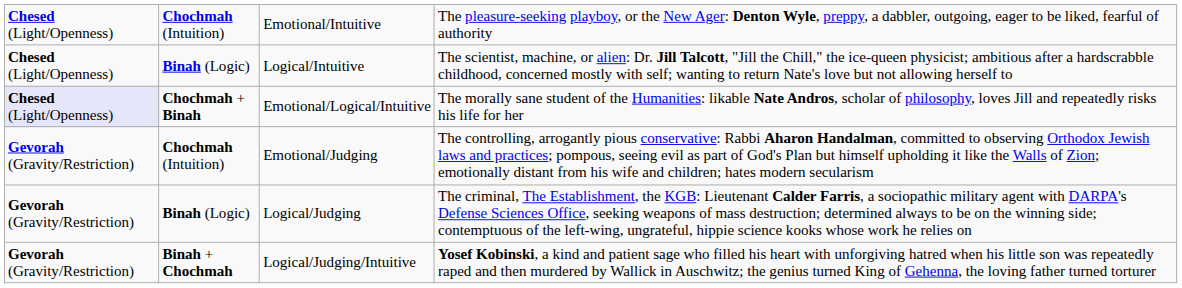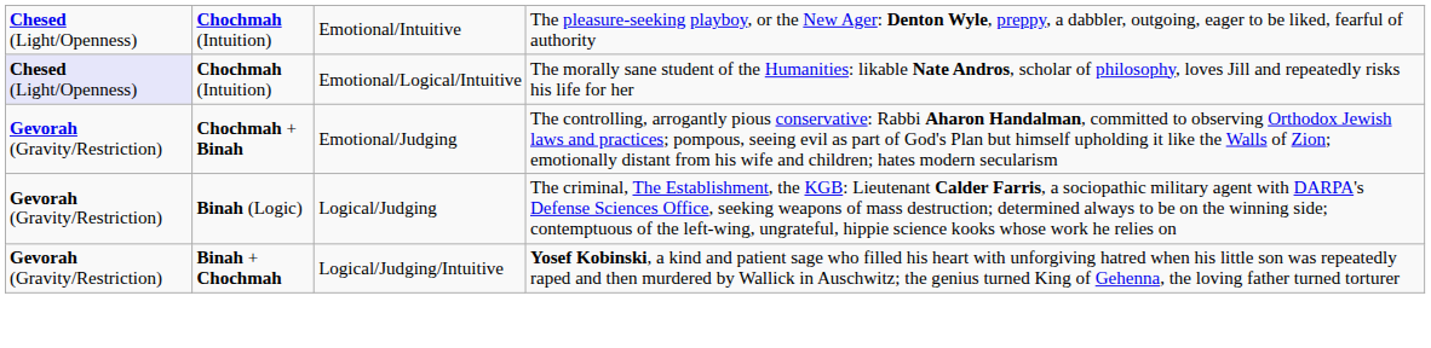 <table class="wikitable">
 <tr>
 <td><strong><a href='#'>Chesed</a></strong> (Light/Openness)</td>
 <td><strong><a href='#'>Chochmah</a></strong> (Intuition)</td>
 <td>Emotional/Intuitive</td>
 <td>The <a href='#'>pleasure-seeking</a> <a href='#'>playboy</a>, or the <a href='#'>New Ager</a>: <strong>Denton Wyle</strong>, <a href='#'>preppy</a>, a dabbler, outgoing, eager to be liked, fearful of authority</td>
 </tr>
 <tr>
-<td><strong>Chesed</strong> (Light/Openness)</td>
-<td><strong><a href='#'>Binah</a></strong> (Logic)</td>
-<td>Logical/Intuitive</td>
-<td>The scientist, machine, or <a href='#'>alien</a>: Dr. <strong>Jill Talcott</strong>, "Jill the Chill," the ice-queen physicist; ambitious after a hardscrabble childhood, concerned mostly with self; wanting to return Nate's love but not allowing herself to</td>
-</tr>
-<tr>
 <td style="background: lavender;"><strong>Chesed</strong> (Light/Openness)</td>
-<td><strong>Chochmah</strong> + <strong>Binah</strong></td>
+<td><strong>Chochmah</strong> (Intuition)</td>
 <td>Emotional/Logical/Intuitive</td>
 <td>The morally sane student of the <a href='#'>Humanities</a>: likable <strong>Nate Andros</strong>, scholar of <a href='#'>philosophy</a>, loves Jill and repeatedly risks his life for her</td>
 </tr>
 <tr>
 <td><strong><a href='#'>Gevorah</a></strong> (Gravity/Restriction)</td>
-<td><strong>Chochmah</strong> (Intuition)</td>
+<td><strong>Chochmah</strong> + <strong>Binah</strong></td>
 <td>Emotional/Judging</td>
 <td>The controlling, arrogantly pious <a href='#'>conservative</a>: Rabbi <strong>Aharon Handalman</strong>, committed to observing <a href='#'>Orthodox Jewish laws and practices</a>; pompous, seeing evil as part of God's Plan but himself upholding it like the <a href='#'>Walls</a> of <a href='#'>Zion</a>; emotionally distant from his wife and children; hates modern secularism</td>
 </tr>
 <tr>
 <td><strong>Gevorah</strong> (Gravity/Restriction)</td>
 <td><strong>Binah</strong> (Logic)</td>
 <td>Logical/Judging</td>
 <td>The criminal, <a href='#'>The Establishment</a>, the <a href='#'>KGB</a>: Lieutenant <strong>Calder Farris</strong>, a sociopathic military agent with <a href='#'>DARPA</a>'s <a href='#'>Defense Sciences Office</a>, seeking weapons of mass destruction; determined always to be on the winning side; contemptuous of the left-wing, ungrateful, hippie science kooks whose work he relies on</td>
 </tr>
 <tr>
 <td><strong>Gevorah</strong> (Gravity/Restriction)</td>
 <td><strong>Binah</strong> + <strong>Chochmah</strong></td>
 <td>Logical/Judging/Intuitive</td>
 <td><strong>Yosef Kobinski</strong>, a kind and patient sage who filled his heart with unforgiving hatred when his little son was repeatedly raped and then murdered by Wallick in Auschwitz; the genius turned King of <a href='#'>Gehenna</a>, the loving father turned torturer</td>
 </tr>
 </table>
